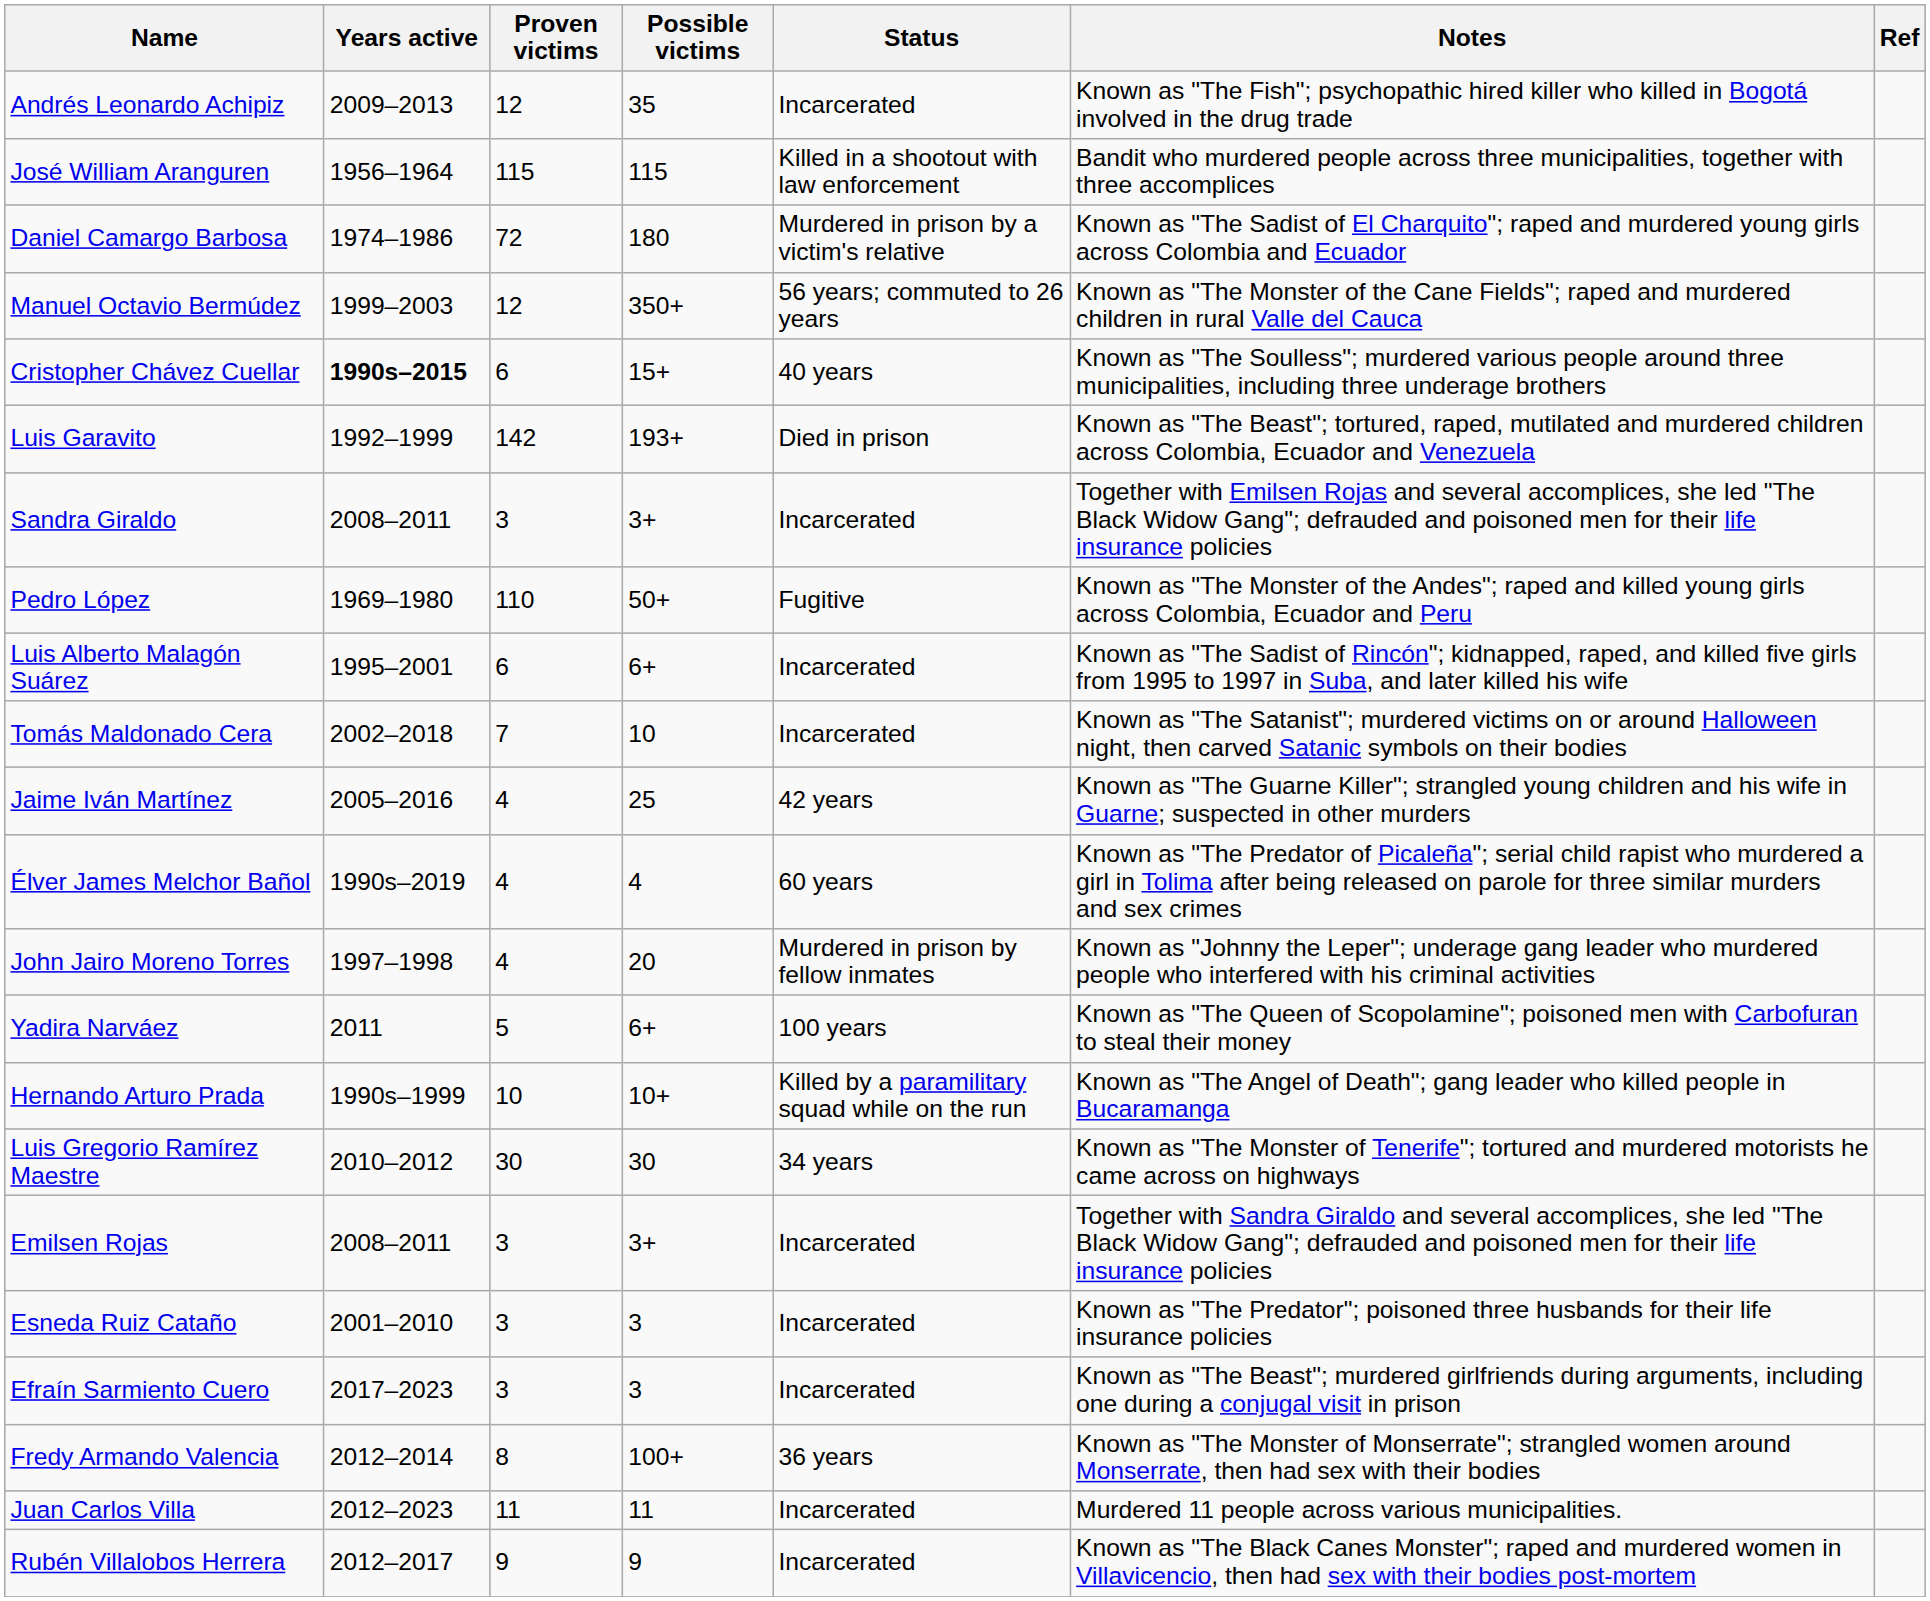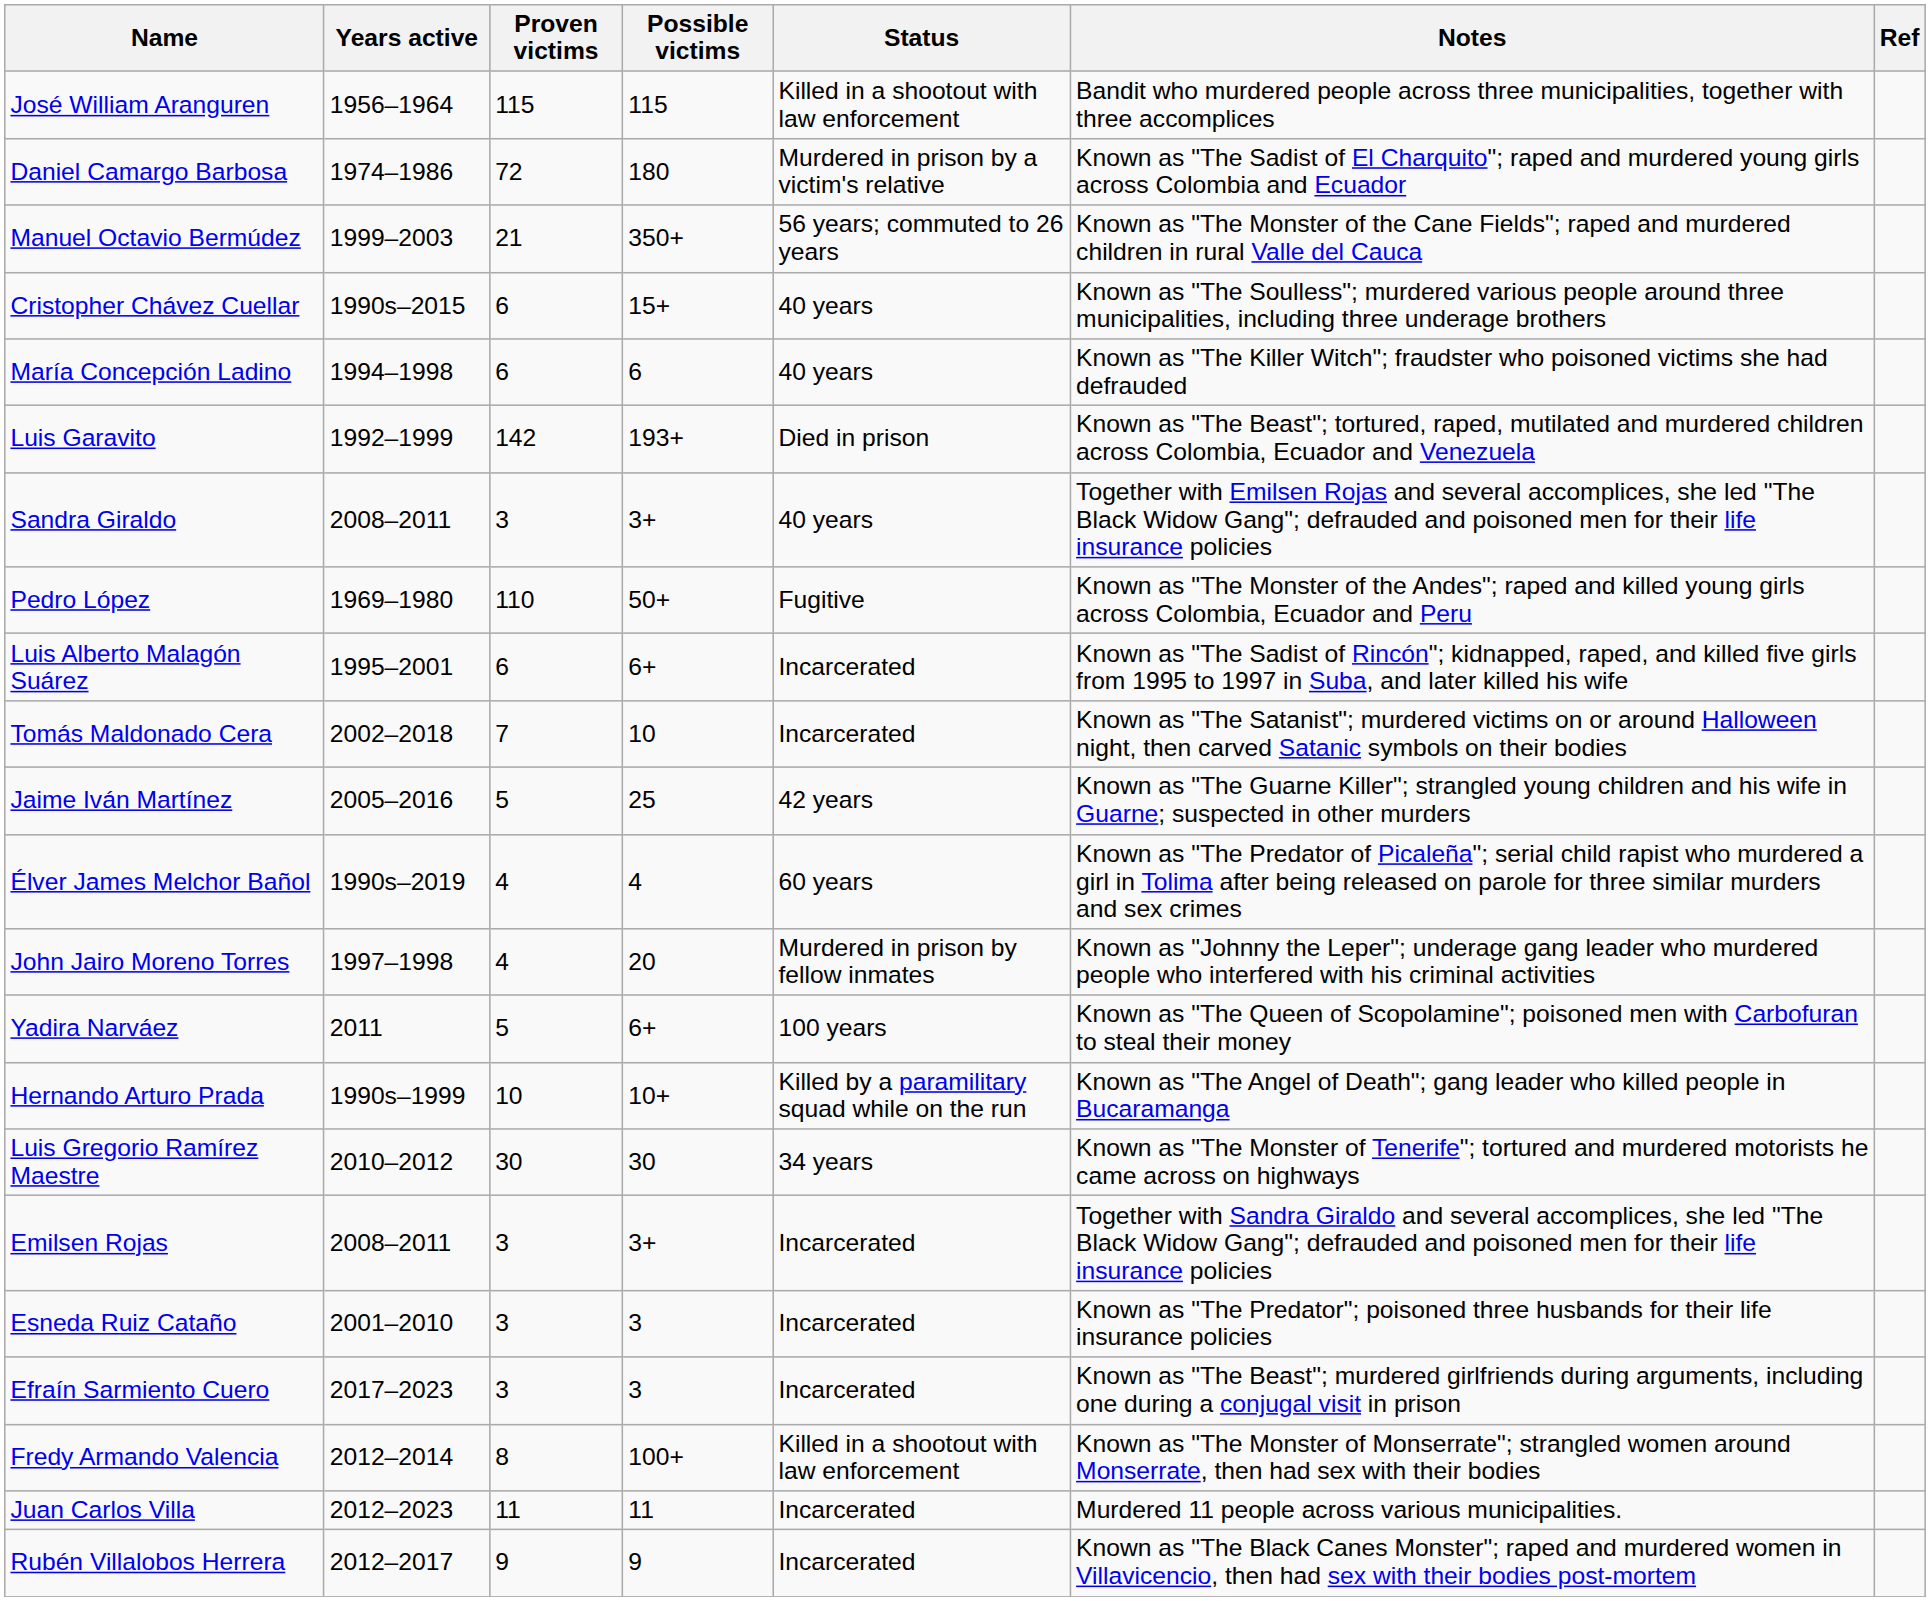 <table class="wikitable sortable">
 <tr>
 <th width="200px">Name</th>
 <th width="100px">Years active</th>
 <th data-sort-type="number">Proven victims</th>
 <th data-sort-type="number">Possible victims</th>
 <th>Status</th>
 <th>Notes</th>
 <th>Ref</th>
-</tr>
-<tr>
-<td><a href='#'>Andrés Leonardo Achipiz</a></td>
-<td>2009–2013</td>
-<td>12</td>
-<td>35</td>
-<td>Incarcerated</td>
-<td>Known as "The Fish"; psychopathic hired killer who killed in <a href='#'>Bogotá</a> involved in the drug trade</td>
-<td></td>
 </tr>
 <tr>
 <td><a href='#'>José William Aranguren</a></td>
 <td>1956–1964</td>
 <td>115</td>
 <td>115</td>
 <td>Killed in a shootout with law enforcement</td>
 <td>Bandit who murdered people across three municipalities, together with three accomplices</td>
 <td></td>
 </tr>
 <tr>
 <td><a href='#'>Daniel Camargo Barbosa</a></td>
 <td>1974–1986</td>
 <td>72</td>
 <td>180</td>
 <td>Murdered in prison by a victim's relative</td>
 <td>Known as "The Sadist of <a href='#'>El Charquito</a>"; raped and murdered young girls across Colombia and <a href='#'>Ecuador</a></td>
 <td></td>
 </tr>
 <tr>
 <td><a href='#'>Manuel Octavio Bermúdez</a></td>
 <td>1999–2003</td>
-<td>12</td>
+<td>21</td>
 <td>350+</td>
 <td>56 years; commuted to 26 years</td>
 <td>Known as "The Monster of the Cane Fields"; raped and murdered children in rural <a href='#'>Valle del Cauca</a></td>
 <td></td>
 </tr>
 <tr>
 <td><a href='#'>Cristopher Chávez Cuellar</a></td>
-<td><strong>1990s–2015</strong></td>
+<td>1990s–2015</td>
 <td>6</td>
 <td>15+</td>
 <td>40 years</td>
 <td>Known as "The Soulless"; murdered various people around three municipalities, including three underage brothers</td>
+<td></td>
+</tr>
+<tr>
+<td><a href='#'>María Concepción Ladino</a></td>
+<td>1994–1998</td>
+<td>6</td>
+<td>6</td>
+<td>40 years</td>
+<td>Known as "The Killer Witch"; fraudster who poisoned victims she had defrauded</td>
 <td></td>
 </tr>
 <tr>
 <td><a href='#'>Luis Garavito</a></td>
 <td>1992–1999</td>
 <td>142</td>
 <td>193+</td>
 <td>Died in prison</td>
 <td>Known as "The Beast"; tortured, raped, mutilated and murdered children across Colombia, Ecuador and <a href='#'>Venezuela</a></td>
 <td></td>
 </tr>
 <tr>
 <td><a href='#'>Sandra Giraldo</a></td>
 <td>2008–2011</td>
 <td>3</td>
 <td>3+</td>
-<td>Incarcerated</td>
+<td>40 years</td>
 <td>Together with <a href='#'>Emilsen Rojas</a> and several accomplices, she led "The Black Widow Gang"; defrauded and poisoned men for their <a href='#'>life insurance</a> policies</td>
 <td></td>
 </tr>
 <tr>
 <td><a href='#'>Pedro López</a></td>
 <td>1969–1980</td>
 <td>110</td>
 <td>50+</td>
 <td>Fugitive</td>
 <td>Known as "The Monster of the Andes"; raped and killed young girls across Colombia, Ecuador and <a href='#'>Peru</a></td>
 <td></td>
 </tr>
 <tr>
 <td><a href='#'>Luis Alberto Malagón Suárez</a></td>
 <td>1995–2001</td>
 <td>6</td>
 <td>6+</td>
 <td>Incarcerated</td>
 <td>Known as "The Sadist of <a href='#'>Rincón</a>"; kidnapped, raped, and killed five girls from 1995 to 1997 in <a href='#'>Suba</a>, and later killed his wife</td>
 <td></td>
 </tr>
 <tr>
 <td><a href='#'>Tomás Maldonado Cera</a></td>
 <td>2002–2018</td>
 <td>7</td>
 <td>10</td>
 <td>Incarcerated</td>
 <td>Known as "The Satanist"; murdered victims on or around <a href='#'>Halloween</a> night, then carved <a href='#'>Satanic</a> symbols on their bodies</td>
 <td></td>
 </tr>
 <tr>
 <td><a href='#'>Jaime Iván Martínez</a></td>
 <td>2005–2016</td>
-<td>4</td>
+<td>5</td>
 <td>25</td>
 <td>42 years</td>
 <td>Known as "The Guarne Killer"; strangled young children and his wife in <a href='#'>Guarne</a>; suspected in other murders</td>
 <td></td>
 </tr>
 <tr>
 <td><a href='#'>Élver James Melchor Bañol</a></td>
 <td>1990s–2019</td>
 <td>4</td>
 <td>4</td>
 <td>60 years</td>
 <td>Known as "The Predator of <a href='#'>Picaleña</a>"; serial child rapist who murdered a girl in <a href='#'>Tolima</a> after being released on parole for three similar murders and sex crimes</td>
 <td></td>
 </tr>
 <tr>
 <td><a href='#'>John Jairo Moreno Torres</a></td>
 <td>1997–1998</td>
 <td>4</td>
 <td>20</td>
 <td>Murdered in prison by fellow inmates</td>
 <td>Known as "Johnny the Leper"; underage gang leader who murdered people who interfered with his criminal activities</td>
 <td></td>
 </tr>
 <tr>
 <td><a href='#'>Yadira Narváez</a></td>
 <td>2011</td>
 <td>5</td>
 <td>6+</td>
 <td>100 years</td>
 <td>Known as "The Queen of Scopolamine"; poisoned men with <a href='#'>Carbofuran</a> to steal their money</td>
 <td></td>
 </tr>
 <tr>
 <td><a href='#'>Hernando Arturo Prada</a></td>
 <td>1990s–1999</td>
 <td>10</td>
 <td>10+</td>
 <td>Killed by a <a href='#'>paramilitary</a> squad while on the run</td>
 <td>Known as "The Angel of Death"; gang leader who killed people in <a href='#'>Bucaramanga</a></td>
 <td></td>
 </tr>
 <tr>
 <td><a href='#'>Luis Gregorio Ramírez Maestre</a></td>
 <td>2010–2012</td>
 <td>30</td>
 <td>30</td>
 <td>34 years</td>
 <td>Known as "The Monster of <a href='#'>Tenerife</a>"; tortured and murdered motorists he came across on highways</td>
 <td></td>
 </tr>
 <tr>
 <td><a href='#'>Emilsen Rojas</a></td>
 <td>2008–2011</td>
 <td>3</td>
 <td>3+</td>
 <td>Incarcerated</td>
 <td>Together with <a href='#'>Sandra Giraldo</a> and several accomplices, she led "The Black Widow Gang"; defrauded and poisoned men for their <a href='#'>life insurance</a> policies</td>
 <td></td>
 </tr>
 <tr>
 <td><a href='#'>Esneda Ruiz Cataño</a></td>
 <td>2001–2010</td>
 <td>3</td>
 <td>3</td>
 <td>Incarcerated</td>
 <td>Known as "The Predator"; poisoned three husbands for their life insurance policies</td>
 <td></td>
 </tr>
 <tr>
 <td><a href='#'>Efraín Sarmiento Cuero</a></td>
 <td>2017–2023</td>
 <td>3</td>
 <td>3</td>
 <td>Incarcerated</td>
 <td>Known as "The Beast"; murdered girlfriends during arguments, including one during a <a href='#'>conjugal visit</a> in prison</td>
 <td></td>
 </tr>
 <tr>
 <td><a href='#'>Fredy Armando Valencia</a></td>
 <td>2012–2014</td>
 <td>8</td>
 <td>100+</td>
-<td>36 years</td>
+<td>Killed in a shootout with law enforcement</td>
 <td>Known as "The Monster of Monserrate"; strangled women around <a href='#'>Monserrate</a>, then had sex with their bodies</td>
 <td></td>
 </tr>
 <tr>
 <td><a href='#'>Juan Carlos Villa</a></td>
 <td>2012–2023</td>
 <td>11</td>
 <td>11</td>
 <td>Incarcerated</td>
 <td>Murdered 11 people across various municipalities.</td>
 <td></td>
 </tr>
 <tr>
 <td><a href='#'>Rubén Villalobos Herrera</a></td>
 <td>2012–2017</td>
 <td>9</td>
 <td>9</td>
 <td>Incarcerated</td>
 <td>Known as "The Black Canes Monster"; raped and murdered women in <a href='#'>Villavicencio</a>, then had <a href='#'>sex with their bodies post-mortem</a></td>
 <td></td>
 </tr>
 <tr>
 </tr>
 </table>
